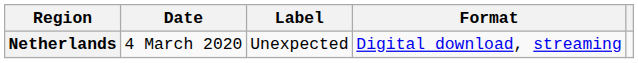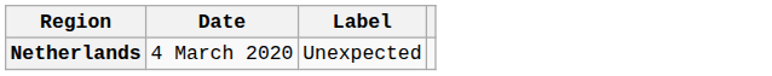 <table class="wikitable plainrowheaders" style="text-align:center">
 <tr>
 <th>Region</th>
 <th>Date</th>
 <th>Label</th>
-<th>Format</th>
 <th></th>
 </tr>
 <tr>
 <th scope="row">Netherlands</th>
 <td>4 March 2020</td>
 <td>Unexpected</td>
-<td><a href='#'>Digital download</a>, <a href='#'>streaming</a></td>
 <td></td>
 </tr>
 </table>
